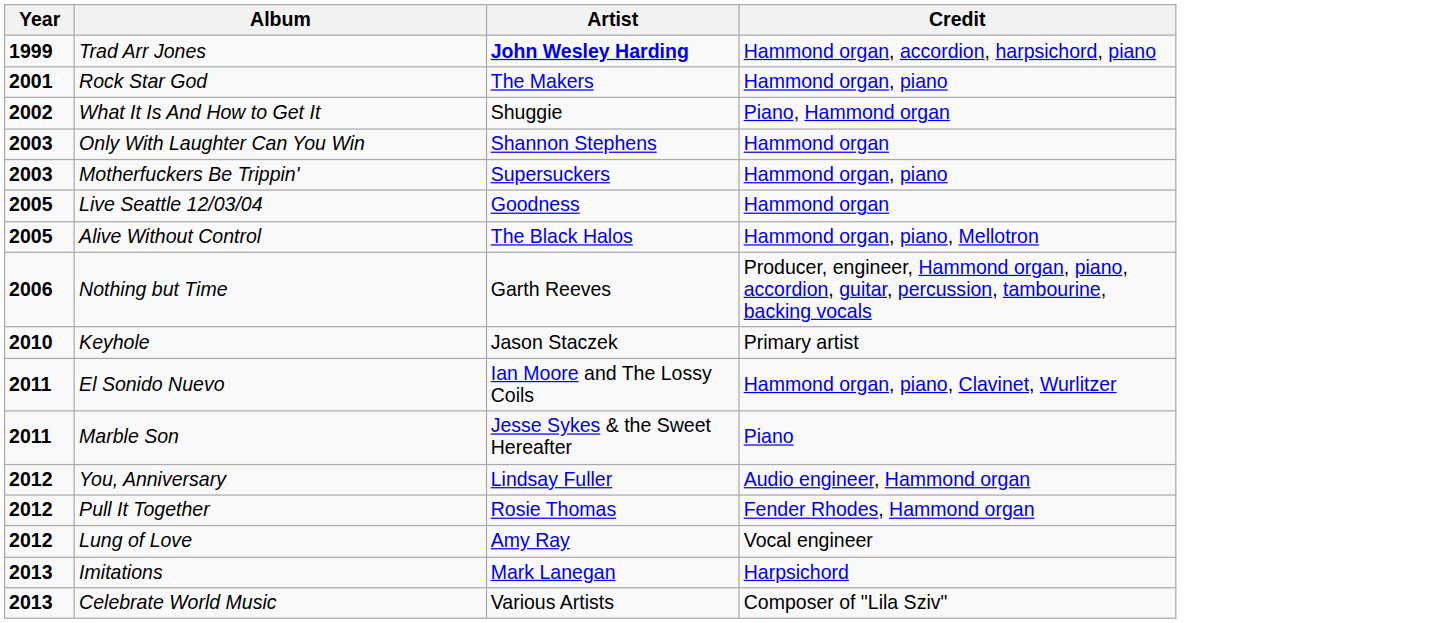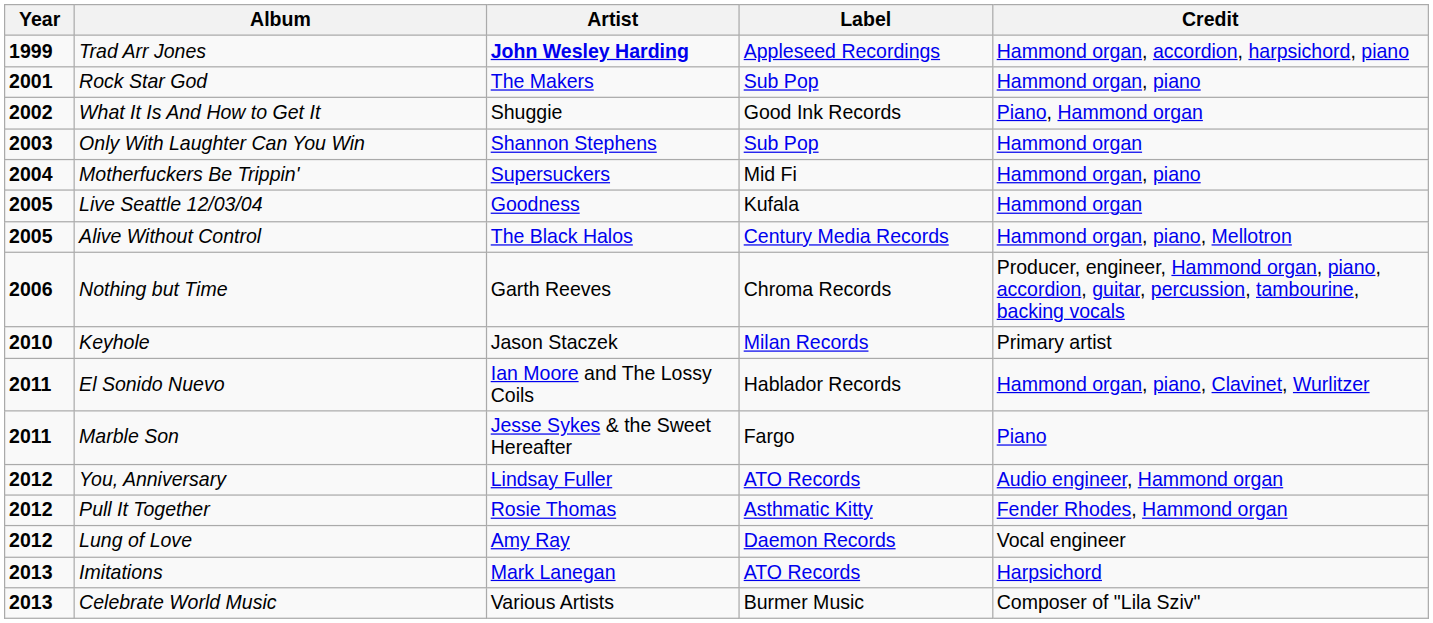 <table class="wikitable sortable">
 <tr>
 <th width="50">Year</th>
 <th width="330">Album</th>
 <th width="200">Artist</th>
+<th width="200">Label</th>
 <th width="350">Credit</th>
 </tr>
 <tr>
 <td rowspan="1"><strong>1999</strong></td>
 <td><em>Trad Arr Jones</em></td>
 <td><strong><a href='#'>John Wesley Harding</a></strong></td>
+<td><a href='#'>Appleseed Recordings</a></td>
 <td><a href='#'>Hammond organ</a>, <a href='#'>accordion</a>, <a href='#'>harpsichord</a>, <a href='#'>piano</a></td>
 </tr>
 <tr>
 <td rowspan="1"><strong>2001</strong></td>
 <td><em>Rock Star God</em></td>
 <td><a href='#'>The Makers</a></td>
+<td><a href='#'>Sub Pop</a></td>
 <td><a href='#'>Hammond organ</a>, <a href='#'>piano</a></td>
 </tr>
 <tr>
 <td rowspan="1"><strong>2002</strong></td>
 <td><em>What It Is And How to Get It</em></td>
 <td>Shuggie</td>
+<td>Good Ink Records</td>
 <td><a href='#'>Piano</a>, <a href='#'>Hammond organ</a></td>
 </tr>
 <tr>
 <td rowspan="1"><strong>2003</strong></td>
 <td><em>Only With Laughter Can You Win</em></td>
 <td><a href='#'>Shannon Stephens</a></td>
+<td><a href='#'>Sub Pop</a></td>
 <td><a href='#'>Hammond organ</a></td>
 </tr>
 <tr>
-<td rowspan="1"><strong>2003</strong></td>
+<td rowspan="1"><strong>2004</strong></td>
 <td><em>Motherfuckers Be Trippin' </em></td>
 <td><a href='#'>Supersuckers</a></td>
+<td>Mid Fi</td>
 <td><a href='#'>Hammond organ</a>, <a href='#'>piano</a></td>
 </tr>
 <tr>
 <td rowspan="1"><strong>2005</strong></td>
 <td><em>Live Seattle 12/03/04</em></td>
 <td><a href='#'>Goodness</a></td>
+<td>Kufala</td>
 <td><a href='#'>Hammond organ</a></td>
 </tr>
 <tr>
 <td rowspan="1"><strong>2005</strong></td>
 <td><em>Alive Without Control</em></td>
 <td><a href='#'>The Black Halos</a></td>
+<td><a href='#'>Century Media Records</a></td>
 <td><a href='#'>Hammond organ</a>, <a href='#'>piano</a>, <a href='#'>Mellotron</a></td>
 </tr>
 <tr>
 <td rowspan="1"><strong>2006</strong></td>
 <td><em>Nothing but Time</em></td>
 <td>Garth Reeves</td>
+<td>Chroma Records</td>
 <td>Producer, engineer, <a href='#'>Hammond organ</a>, <a href='#'>piano</a>, <a href='#'>accordion</a>, <a href='#'>guitar</a>, <a href='#'>percussion</a>, <a href='#'>tambourine</a>, <a href='#'>backing vocals</a></td>
 </tr>
 <tr>
 <td rowspan="1"><strong>2010</strong></td>
 <td><em>Keyhole</em></td>
 <td>Jason Staczek</td>
+<td><a href='#'>Milan Records</a></td>
 <td>Primary artist</td>
 </tr>
 <tr>
 <td rowspan="1"><strong>2011</strong></td>
 <td><em>El Sonido Nuevo</em></td>
 <td><a href='#'>Ian Moore</a> and The Lossy Coils</td>
+<td>Hablador Records</td>
 <td><a href='#'>Hammond organ</a>, <a href='#'>piano</a>, <a href='#'>Clavinet</a>, <a href='#'>Wurlitzer</a></td>
 </tr>
 <tr>
 <td rowspan="1"><strong>2011</strong></td>
 <td><em>Marble Son</em></td>
 <td><a href='#'>Jesse Sykes</a> & the Sweet Hereafter</td>
+<td>Fargo</td>
 <td><a href='#'>Piano</a></td>
 </tr>
 <tr>
 <td rowspan="1"><strong>2012</strong></td>
 <td><em>You, Anniversary</em></td>
 <td><a href='#'>Lindsay Fuller</a></td>
+<td><a href='#'>ATO Records</a></td>
 <td><a href='#'>Audio engineer</a>, <a href='#'>Hammond organ</a></td>
 </tr>
 <tr>
 <td rowspan="1"><strong>2012</strong></td>
 <td><em>Pull It Together</em></td>
 <td><a href='#'>Rosie Thomas</a></td>
+<td><a href='#'>Asthmatic Kitty</a></td>
 <td><a href='#'>Fender Rhodes</a>, <a href='#'>Hammond organ</a></td>
 </tr>
 <tr>
 <td rowspan="1"><strong>2012</strong></td>
 <td><em>Lung of Love</em></td>
 <td><a href='#'>Amy Ray</a></td>
+<td><a href='#'>Daemon Records</a></td>
 <td>Vocal engineer</td>
 </tr>
 <tr>
 <td rowspan="1"><strong>2013</strong></td>
 <td><em>Imitations</em></td>
 <td><a href='#'>Mark Lanegan</a></td>
+<td><a href='#'>ATO Records</a></td>
 <td><a href='#'>Harpsichord</a></td>
 </tr>
 <tr>
 <td rowspan="1"><strong>2013</strong></td>
 <td><em>Celebrate World Music</em></td>
 <td>Various Artists</td>
+<td>Burmer Music</td>
 <td>Composer of "Lila Sziv"</td>
 </tr>
 </table>
